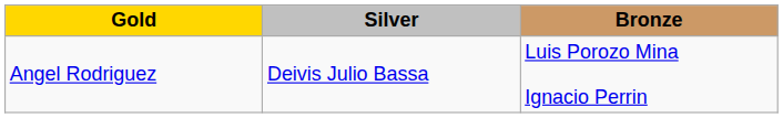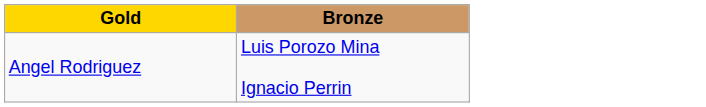 <table class="wikitable" style="text-align:left">
 <tr align="center">
 <td width=200 bgcolor=gold><strong>Gold</strong></td>
-<td width=200 bgcolor=silver><strong>Silver</strong></td>
 <td width=200 bgcolor=CC9966><strong>Bronze</strong></td>
 </tr>
 <tr>
 <td><a href='#'>Angel Rodriguez</a><br></td>
-<td><a href='#'>Deivis Julio Bassa</a><br></td>
 <td><a href='#'>Luis Porozo Mina</a><br><br><a href='#'>Ignacio Perrin</a><br></td>
 </tr>
 </table>
